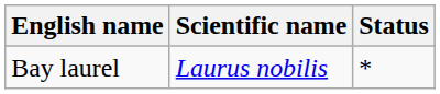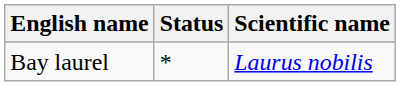 <table class="wikitable" |>
 <tr>
 <th>English name</th>
+<th>Status</th>
 <th>Scientific name</th>
-<th>Status</th>
 </tr>
 <tr>
 <td>Bay laurel</td>
+<td>*</td>
 <td><em><a href='#'>Laurus nobilis</a></em></td>
-<td>*</td>
 </tr>
 </table>
